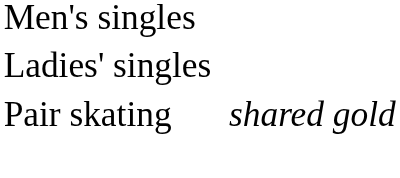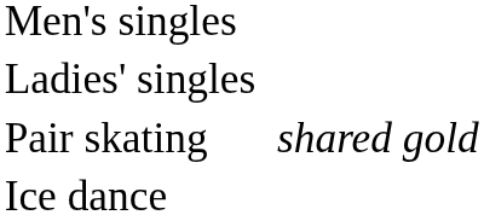 <table>
 <tr>
 <td>Men's singles <br> </td>
 <td></td>
 <td></td>
 <td></td>
 </tr>
 <tr>
 <td>Ladies' singles <br></td>
 <td></td>
 <td></td>
 <td></td>
 </tr>
 <tr>
 <td rowspan=2>Pair skating <br></td>
 <td></td>
 <td rowspan=2><em>shared gold</em></td>
 <td rowspan=2></td>
 </tr>
 <tr>
 <td></td>
 </tr>
+<tr>
+<td>Ice dance <br></td>
+<td></td>
+<td></td>
+<td></td>
+</tr>
 </table>
